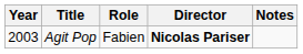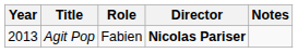 <table class="wikitable sortable">
 <tr>
 <th width="33">Year</th>
 <th>Title</th>
 <th>Role</th>
 <th>Director</th>
 <th>Notes</th>
 </tr>
 <tr>
-<td align="center">2003</td>
+<td align="center">2013</td>
 <td><em>Agit Pop</em></td>
 <td>Fabien</td>
 <td><strong>Nicolas Pariser</strong></td>
 <td></td>
 </tr>
 </table>
